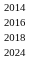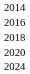 <table>
 <tr>
 <td>2014</td>
 <td></td>
 <td></td>
 <td></td>
 </tr>
 <tr>
 <td>2016</td>
 <td></td>
 <td></td>
 <td></td>
 </tr>
 <tr>
 <td>2018</td>
 <td></td>
 <td></td>
 <td></td>
 </tr>
 <tr>
+<td>2020</td>
+<td></td>
+<td></td>
+<td></td>
+</tr>
+<tr>
 <td>2024</td>
 <td></td>
 <td></td>
 <td></td>
 </tr>
 </table>
